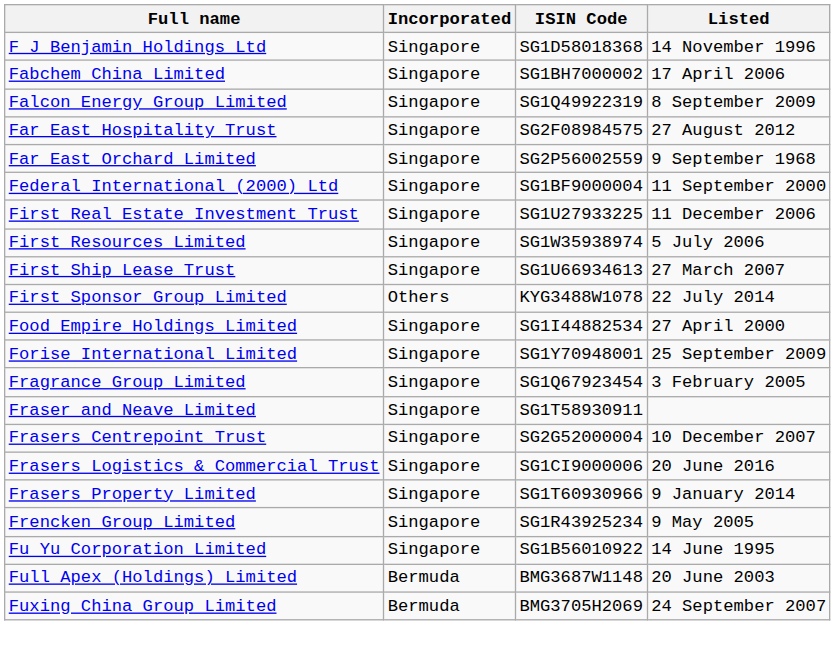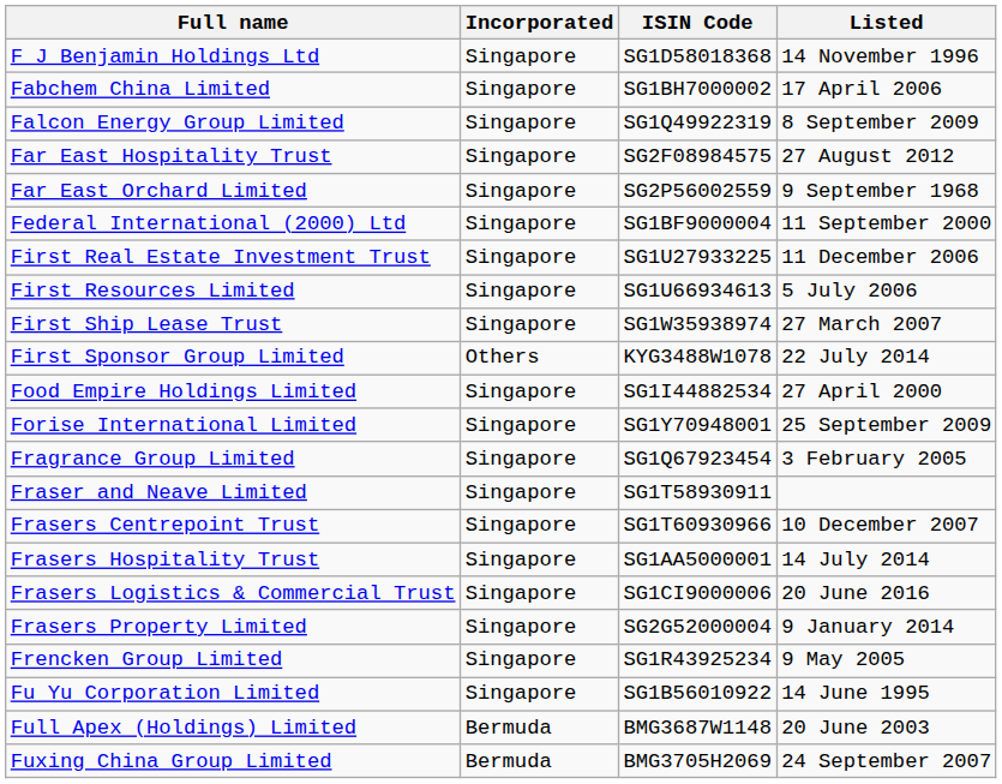 <table class="wikitable">
 <tr>
 <th>Full name</th>
 <th>Incorporated</th>
 <th>ISIN Code</th>
 <th>Listed</th>
 </tr>
 <tr>
 <td><a href='#'>F J Benjamin Holdings Ltd</a></td>
 <td>Singapore</td>
 <td>SG1D58018368</td>
 <td>14 November 1996</td>
 </tr>
 <tr>
 <td><a href='#'>Fabchem China Limited</a></td>
 <td>Singapore</td>
 <td>SG1BH7000002</td>
 <td>17 April 2006</td>
 </tr>
 <tr>
 <td><a href='#'>Falcon Energy Group Limited</a></td>
 <td>Singapore</td>
 <td>SG1Q49922319</td>
 <td>8 September 2009</td>
 </tr>
 <tr>
 <td><a href='#'>Far East Hospitality Trust</a></td>
 <td>Singapore</td>
 <td>SG2F08984575</td>
 <td>27 August 2012</td>
 </tr>
 <tr>
 <td><a href='#'>Far East Orchard Limited</a></td>
 <td>Singapore</td>
 <td>SG2P56002559</td>
 <td>9 September 1968</td>
 </tr>
 <tr>
 <td><a href='#'>Federal International (2000) Ltd</a></td>
 <td>Singapore</td>
 <td>SG1BF9000004</td>
 <td>11 September 2000</td>
 </tr>
 <tr>
 <td><a href='#'>First Real Estate Investment Trust</a></td>
 <td>Singapore</td>
 <td>SG1U27933225</td>
 <td>11 December 2006</td>
 </tr>
 <tr>
 <td><a href='#'>First Resources Limited</a></td>
 <td>Singapore</td>
-<td>SG1W35938974</td>
+<td>SG1U66934613</td>
 <td>5 July 2006</td>
 </tr>
 <tr>
 <td><a href='#'>First Ship Lease Trust</a></td>
 <td>Singapore</td>
-<td>SG1U66934613</td>
+<td>SG1W35938974</td>
 <td>27 March 2007</td>
 </tr>
 <tr>
 <td><a href='#'>First Sponsor Group Limited</a></td>
 <td>Others</td>
 <td>KYG3488W1078</td>
 <td>22 July 2014</td>
 </tr>
 <tr>
 <td><a href='#'>Food Empire Holdings Limited</a></td>
 <td>Singapore</td>
 <td>SG1I44882534</td>
 <td>27 April 2000</td>
 </tr>
 <tr>
 <td><a href='#'>Forise International Limited</a></td>
 <td>Singapore</td>
 <td>SG1Y70948001</td>
 <td>25 September 2009</td>
 </tr>
 <tr>
 <td><a href='#'>Fragrance Group Limited</a></td>
 <td>Singapore</td>
 <td>SG1Q67923454</td>
 <td>3 February 2005</td>
 </tr>
 <tr>
 <td><a href='#'>Fraser and Neave Limited</a></td>
 <td>Singapore</td>
 <td>SG1T58930911</td>
 <td></td>
 </tr>
 <tr>
 <td><a href='#'>Frasers Centrepoint Trust</a></td>
 <td>Singapore</td>
-<td>SG2G52000004</td>
+<td>SG1T60930966</td>
 <td>10 December 2007</td>
+</tr>
+<tr>
+<td><a href='#'>Frasers Hospitality Trust</a></td>
+<td>Singapore</td>
+<td>SG1AA5000001</td>
+<td>14 July 2014</td>
 </tr>
 <tr>
 <td><a href='#'>Frasers Logistics & Commercial Trust</a></td>
 <td>Singapore</td>
 <td>SG1CI9000006</td>
 <td>20 June 2016</td>
 </tr>
 <tr>
 <td><a href='#'>Frasers Property Limited</a></td>
 <td>Singapore</td>
-<td>SG1T60930966</td>
+<td>SG2G52000004</td>
 <td>9 January 2014</td>
 </tr>
 <tr>
 <td><a href='#'>Frencken Group Limited</a></td>
 <td>Singapore</td>
 <td>SG1R43925234</td>
 <td>9 May 2005</td>
 </tr>
 <tr>
 <td><a href='#'>Fu Yu Corporation Limited</a></td>
 <td>Singapore</td>
 <td>SG1B56010922</td>
 <td>14 June 1995</td>
 </tr>
 <tr>
 <td><a href='#'>Full Apex (Holdings) Limited</a></td>
 <td>Bermuda</td>
 <td>BMG3687W1148</td>
 <td>20 June 2003</td>
 </tr>
 <tr>
 <td><a href='#'>Fuxing China Group Limited</a></td>
 <td>Bermuda</td>
 <td>BMG3705H2069</td>
 <td>24 September 2007</td>
 </tr>
 </table>
